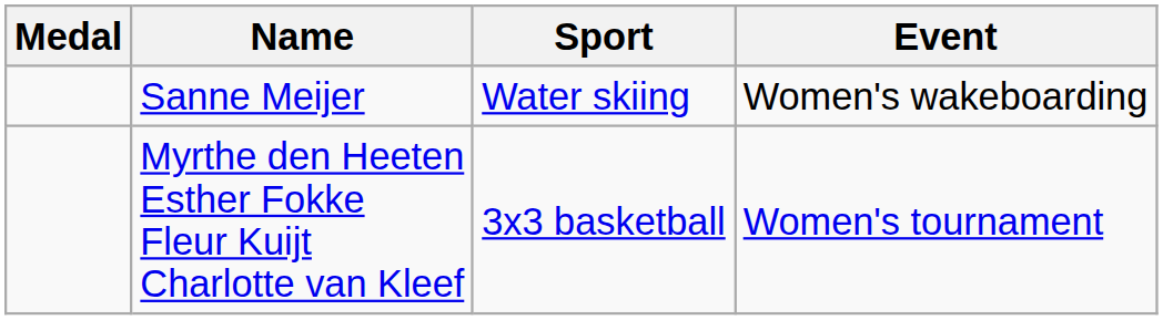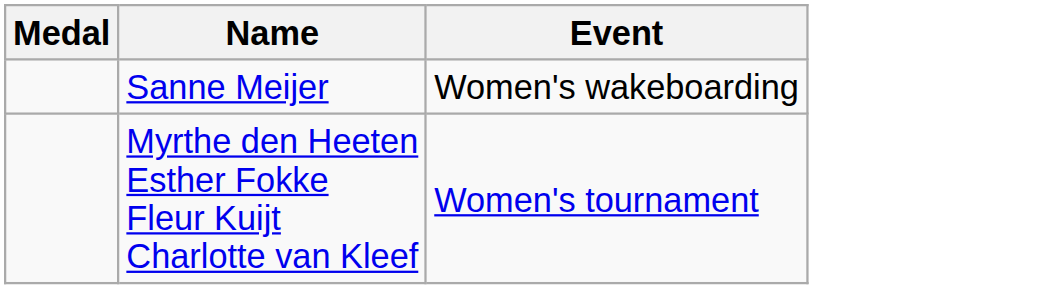 <table class="wikitable sortable" style="font-size: 95%;">
 <tr>
 <th>Medal</th>
 <th>Name</th>
-<th>Sport</th>
 <th>Event</th>
 </tr>
 <tr>
 <td></td>
 <td><a href='#'>Sanne Meijer</a></td>
-<td><a href='#'>Water skiing</a></td>
 <td>Women's wakeboarding</td>
 </tr>
 <tr>
 <td></td>
 <td><a href='#'>Myrthe den Heeten</a><br><a href='#'>Esther Fokke</a><br><a href='#'>Fleur Kuijt</a><br><a href='#'>Charlotte van Kleef</a></td>
-<td><a href='#'>3x3 basketball</a></td>
 <td><a href='#'>Women's tournament</a></td>
 </tr>
 </table>
